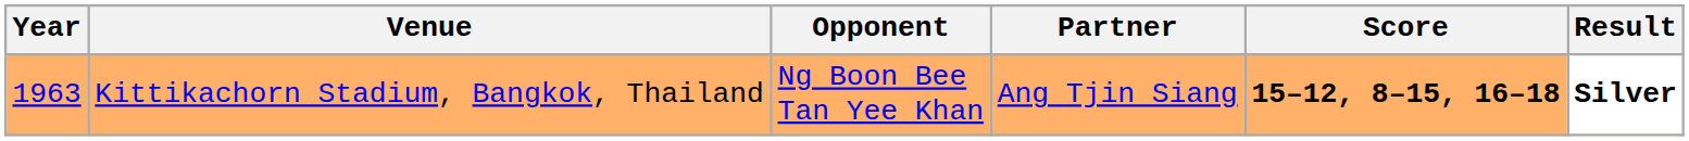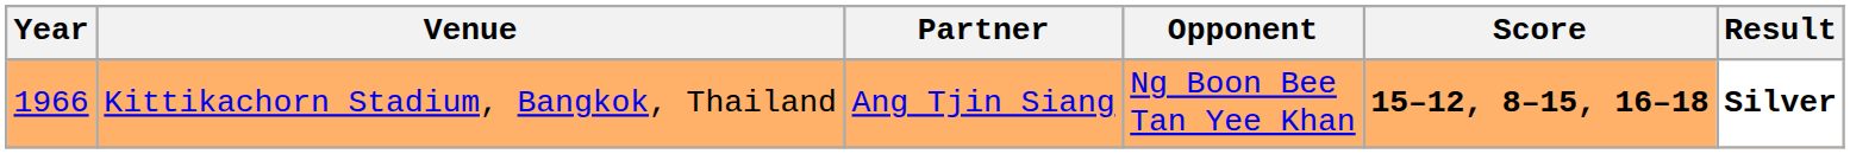 <table class="sortable wikitable" style="font-size: 90%;">
 <tr>
 <th>Year</th>
 <th>Venue</th>
+<th>Partner</th>
 <th>Opponent</th>
-<th>Partner</th>
 <th>Score</th>
 <th>Result</th>
 </tr>
 <tr style="background:#FFB069">
-<td align="center"><a href='#'>1963</a></td>
+<td align="center"><a href='#'>1966</a></td>
 <td align="left"><a href='#'>Kittikachorn Stadium</a>, <a href='#'>Bangkok</a>, Thailand</td>
+<td align="left"> <a href='#'>Ang Tjin Siang</a></td>
 <td align="left"> <a href='#'>Ng Boon Bee</a><br> <a href='#'>Tan Yee Khan</a></td>
-<td align="left"> <a href='#'>Ang Tjin Siang</a></td>
 <td align="left"><strong>15–12, 8–15, 16–18</strong></td>
 <td style="text-align:left; background:white"> <strong>Silver</strong></td>
 </tr>
 </table>
